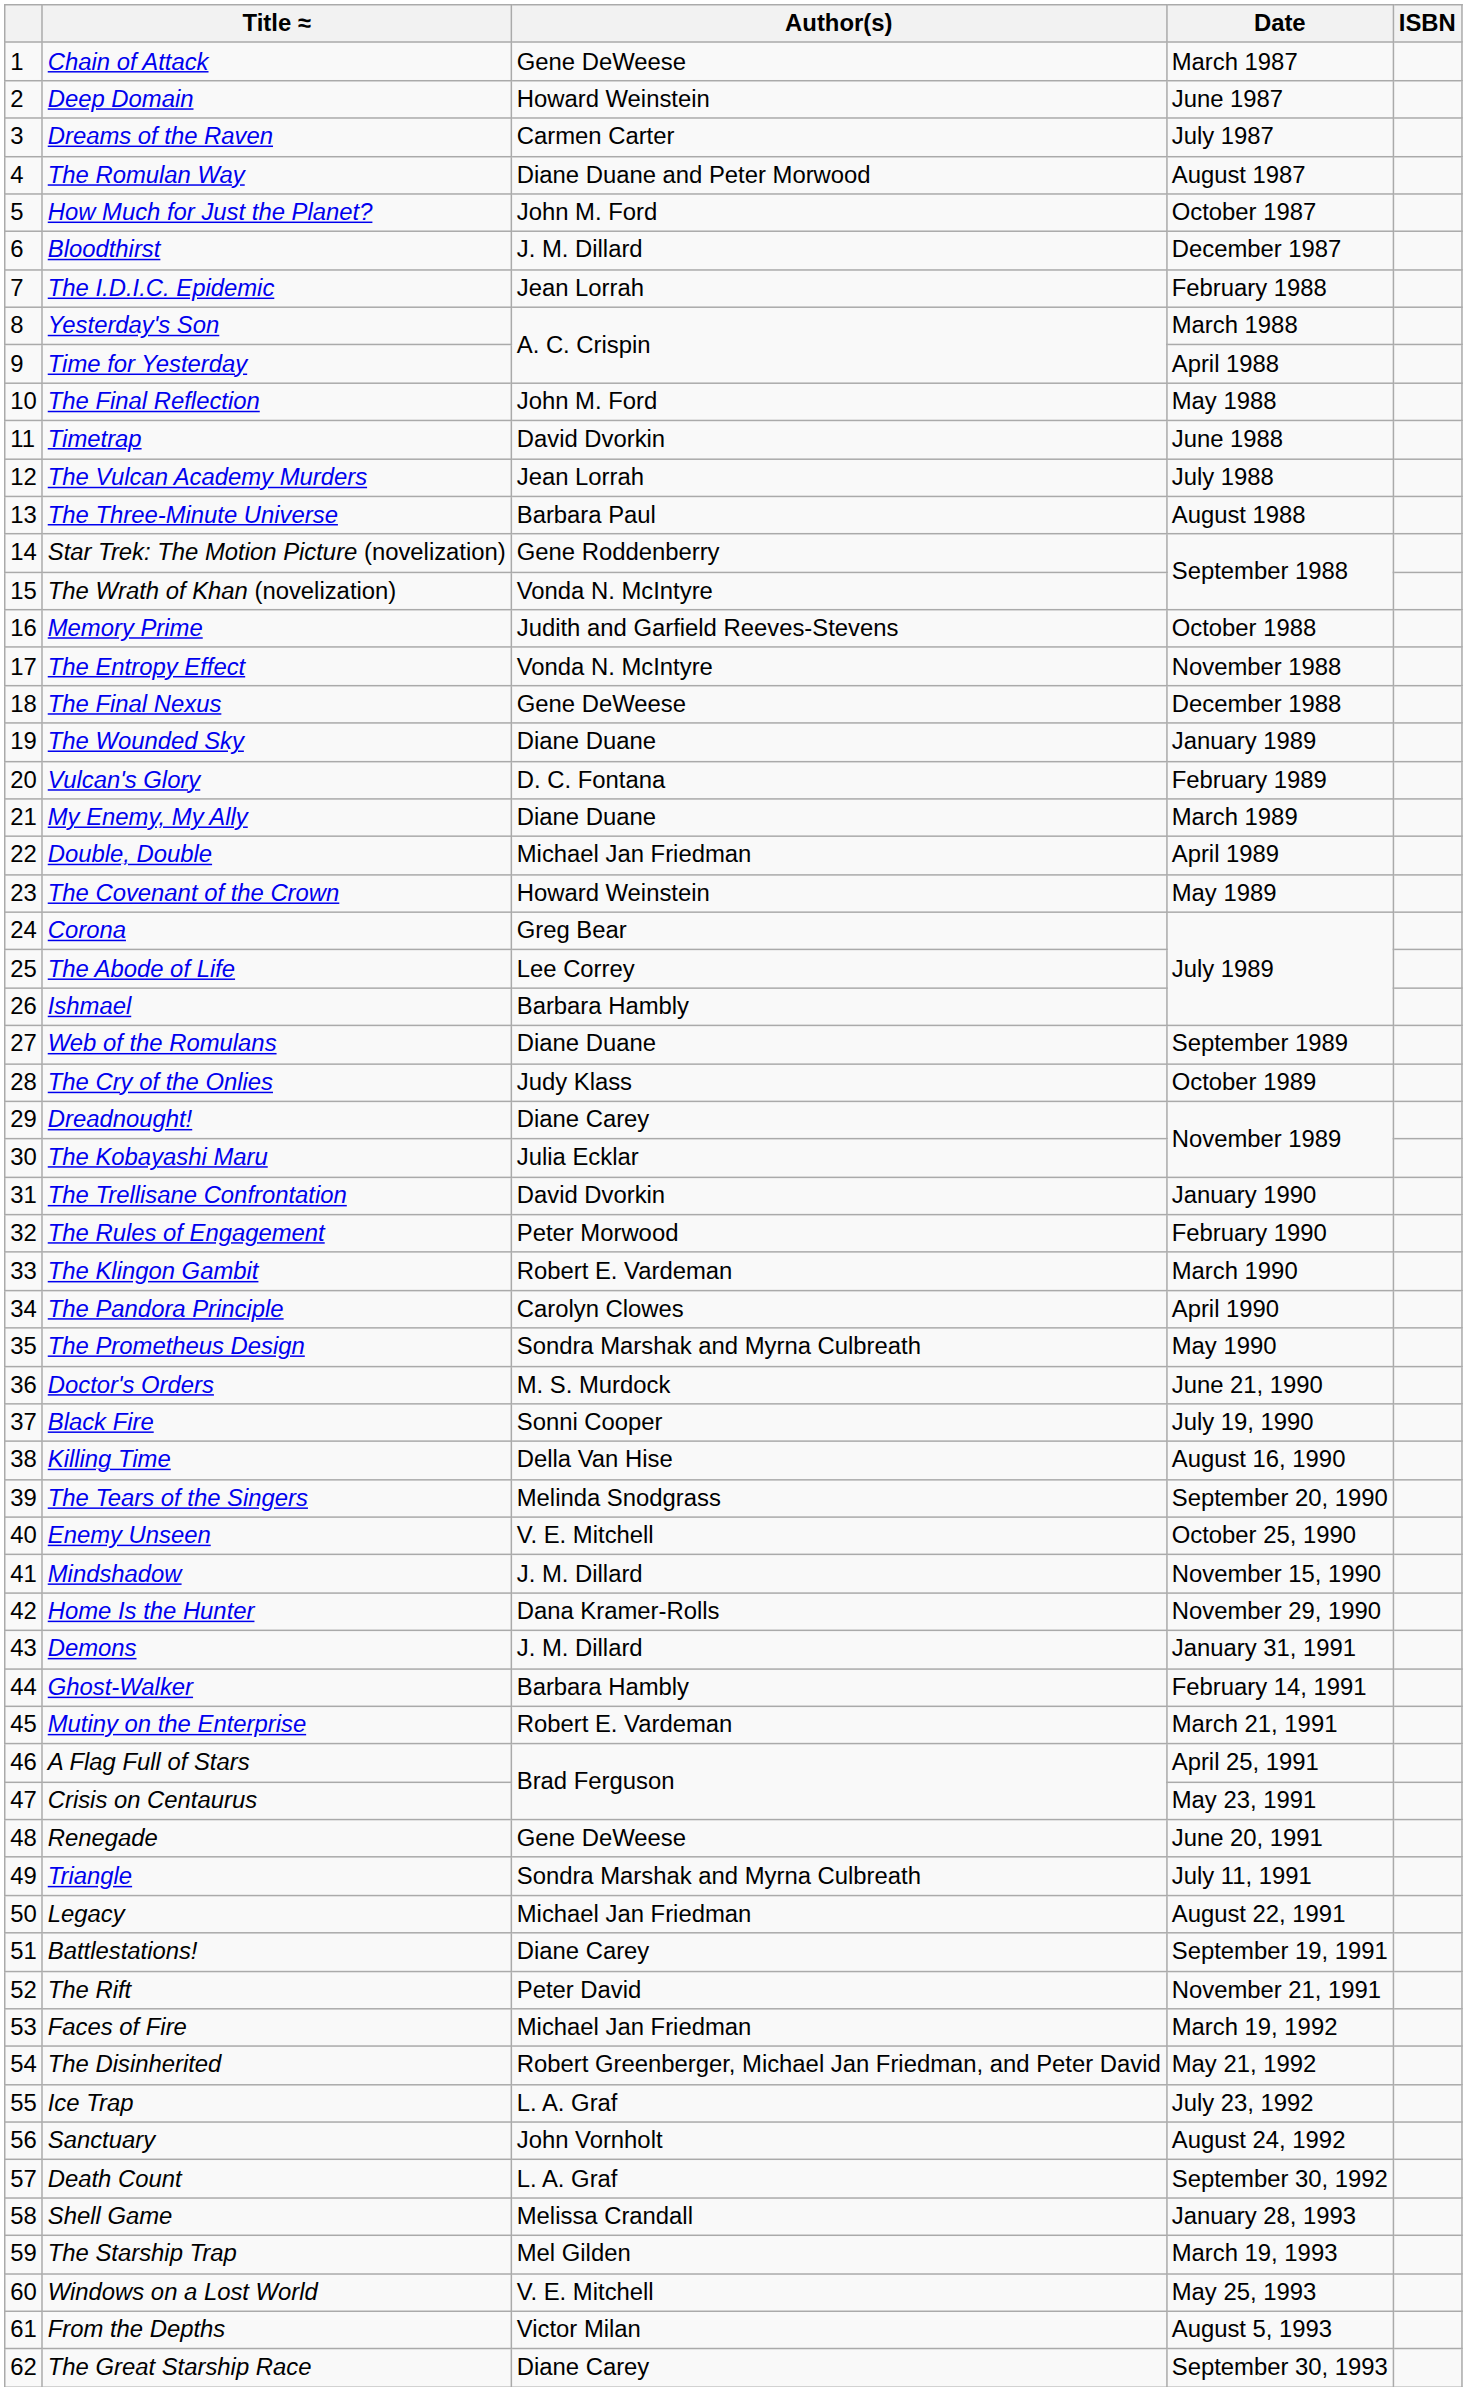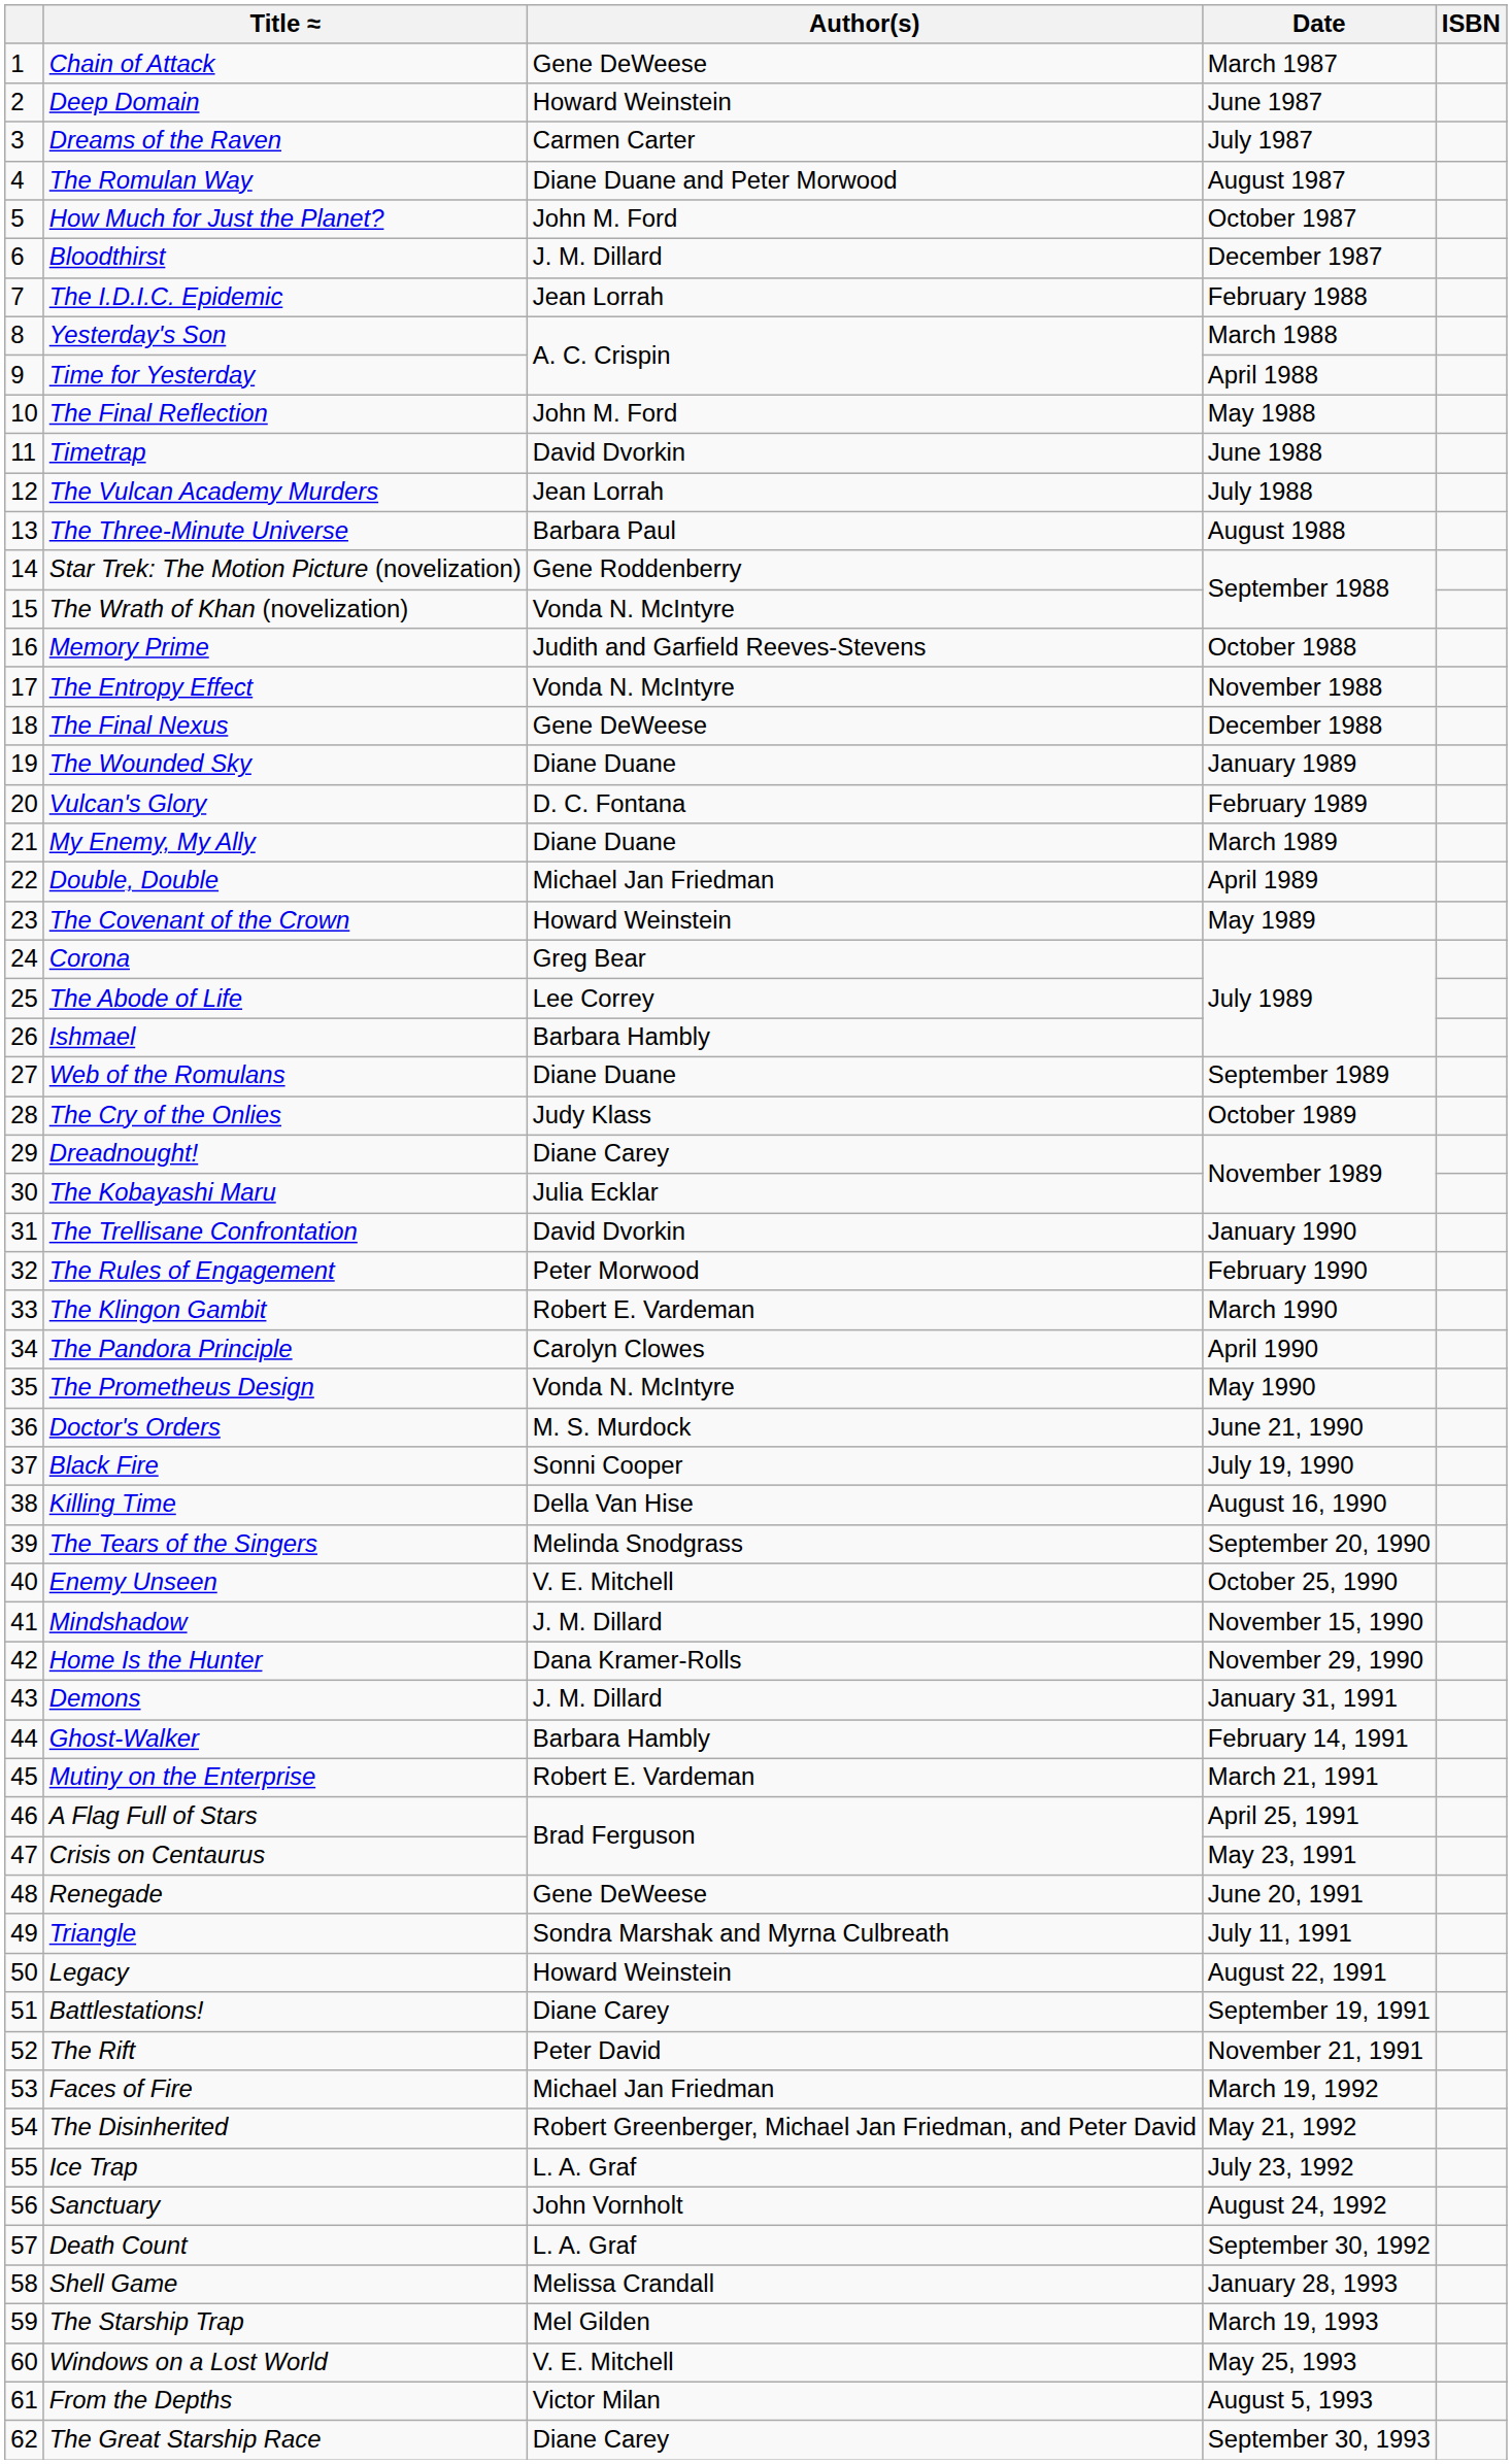 <table class="wikitable">
 <tr>
 <th></th>
 <th>Title ≈</th>
 <th>Author(s)</th>
 <th>Date</th>
 <th>ISBN</th>
 </tr>
 <tr>
 <td>1</td>
 <td><em><a href='#'>Chain of Attack</a></em></td>
 <td>Gene DeWeese</td>
 <td>March 1987</td>
 <td></td>
 </tr>
 <tr>
 <td>2</td>
 <td><em><a href='#'>Deep Domain</a></em></td>
 <td>Howard Weinstein</td>
 <td>June 1987</td>
 <td></td>
 </tr>
 <tr>
 <td>3</td>
 <td><em><a href='#'>Dreams of the Raven</a></em></td>
 <td>Carmen Carter</td>
 <td>July 1987</td>
 <td></td>
 </tr>
 <tr>
 <td>4</td>
 <td><em><a href='#'>The Romulan Way</a></em></td>
 <td>Diane Duane and Peter Morwood</td>
 <td>August 1987</td>
 <td></td>
 </tr>
 <tr>
 <td>5</td>
 <td><em><a href='#'>How Much for Just the Planet?</a></em></td>
 <td>John M. Ford</td>
 <td>October 1987</td>
 <td></td>
 </tr>
 <tr>
 <td>6</td>
 <td><em><a href='#'>Bloodthirst</a></em></td>
 <td>J. M. Dillard</td>
 <td>December 1987</td>
 <td></td>
 </tr>
 <tr>
 <td>7</td>
 <td><em><a href='#'>The I.D.I.C. Epidemic</a></em></td>
 <td>Jean Lorrah</td>
 <td>February 1988</td>
 <td></td>
 </tr>
 <tr>
 <td>8</td>
 <td><em><a href='#'>Yesterday's Son</a></em></td>
 <td rowspan="2">A. C. Crispin</td>
 <td>March 1988</td>
 <td></td>
 </tr>
 <tr>
 <td>9</td>
 <td><em><a href='#'>Time for Yesterday</a></em></td>
 <td>April 1988</td>
 <td></td>
 </tr>
 <tr>
 <td>10</td>
 <td><em><a href='#'>The Final Reflection</a></em></td>
 <td>John M. Ford</td>
 <td>May 1988</td>
 <td></td>
 </tr>
 <tr>
 <td>11</td>
 <td><em><a href='#'>Timetrap</a></em></td>
 <td>David Dvorkin</td>
 <td>June 1988</td>
 <td></td>
 </tr>
 <tr>
 <td>12</td>
 <td><em><a href='#'>The Vulcan Academy Murders</a></em></td>
 <td>Jean Lorrah</td>
 <td>July 1988</td>
 <td></td>
 </tr>
 <tr>
 <td>13</td>
 <td><em><a href='#'>The Three-Minute Universe</a></em></td>
 <td>Barbara Paul</td>
 <td>August 1988</td>
 <td></td>
 </tr>
 <tr>
 <td>14</td>
 <td><em>Star Trek: The Motion Picture</em> (novelization)</td>
 <td>Gene Roddenberry</td>
 <td rowspan="2">September 1988</td>
 <td></td>
 </tr>
 <tr>
 <td>15</td>
 <td><em>The Wrath of Khan</em> (novelization)</td>
 <td>Vonda N. McIntyre</td>
 <td></td>
 </tr>
 <tr>
 <td>16</td>
 <td><em><a href='#'>Memory Prime</a></em></td>
 <td>Judith and Garfield Reeves-Stevens</td>
 <td>October 1988</td>
 <td></td>
 </tr>
 <tr>
 <td>17</td>
 <td><em><a href='#'>The Entropy Effect</a></em></td>
 <td>Vonda N. McIntyre</td>
 <td>November 1988</td>
 <td></td>
 </tr>
 <tr>
 <td>18</td>
 <td><em><a href='#'>The Final Nexus</a></em></td>
 <td>Gene DeWeese</td>
 <td>December 1988</td>
 <td></td>
 </tr>
 <tr>
 <td>19</td>
 <td><em><a href='#'>The Wounded Sky</a></em></td>
 <td>Diane Duane</td>
 <td>January 1989</td>
 <td></td>
 </tr>
 <tr>
 <td>20</td>
 <td><em><a href='#'>Vulcan's Glory</a></em></td>
 <td>D. C. Fontana</td>
 <td>February 1989</td>
 <td></td>
 </tr>
 <tr>
 <td>21</td>
 <td><em><a href='#'>My Enemy, My Ally</a></em></td>
 <td>Diane Duane</td>
 <td>March 1989</td>
 <td></td>
 </tr>
 <tr>
 <td>22</td>
 <td><em><a href='#'>Double, Double</a></em></td>
 <td>Michael Jan Friedman</td>
 <td>April 1989</td>
 <td></td>
 </tr>
 <tr>
 <td>23</td>
 <td><em><a href='#'>The Covenant of the Crown</a></em></td>
 <td>Howard Weinstein</td>
 <td>May 1989</td>
 <td></td>
 </tr>
 <tr>
 <td>24</td>
 <td><em><a href='#'>Corona</a></em></td>
 <td>Greg Bear</td>
 <td rowspan="3">July 1989</td>
 <td></td>
 </tr>
 <tr>
 <td>25</td>
 <td><em><a href='#'>The Abode of Life</a></em></td>
 <td>Lee Correy</td>
 <td></td>
 </tr>
 <tr>
 <td>26</td>
 <td><em><a href='#'>Ishmael</a></em></td>
 <td>Barbara Hambly</td>
 <td></td>
 </tr>
 <tr>
 <td>27</td>
 <td><em><a href='#'>Web of the Romulans</a></em></td>
 <td>Diane Duane</td>
 <td>September 1989</td>
 <td></td>
 </tr>
 <tr>
 <td>28</td>
 <td><em><a href='#'>The Cry of the Onlies</a></em></td>
 <td>Judy Klass</td>
 <td>October 1989</td>
 <td></td>
 </tr>
 <tr>
 <td>29</td>
 <td><em><a href='#'>Dreadnought!</a></em></td>
 <td>Diane Carey</td>
 <td rowspan="2">November 1989</td>
 <td></td>
 </tr>
 <tr>
 <td>30</td>
 <td><em><a href='#'>The Kobayashi Maru</a></em></td>
 <td>Julia Ecklar</td>
 <td></td>
 </tr>
 <tr>
 <td>31</td>
 <td><em><a href='#'>The Trellisane Confrontation</a></em></td>
 <td>David Dvorkin</td>
 <td>January 1990</td>
 <td></td>
 </tr>
 <tr>
 <td>32</td>
 <td><em><a href='#'>The Rules of Engagement</a></em></td>
 <td>Peter Morwood</td>
 <td>February 1990</td>
 <td></td>
 </tr>
 <tr>
 <td>33</td>
 <td><em><a href='#'>The Klingon Gambit</a></em></td>
 <td>Robert E. Vardeman</td>
 <td>March 1990</td>
 <td></td>
 </tr>
 <tr>
 <td>34</td>
 <td><em><a href='#'>The Pandora Principle</a></em></td>
 <td>Carolyn Clowes</td>
 <td>April 1990</td>
 <td></td>
 </tr>
 <tr>
 <td>35</td>
 <td><em><a href='#'>The Prometheus Design</a></em></td>
-<td>Sondra Marshak and Myrna Culbreath</td>
+<td>Vonda N. McIntyre</td>
 <td>May 1990</td>
 <td></td>
 </tr>
 <tr>
 <td>36</td>
 <td><em><a href='#'>Doctor's Orders</a></em></td>
 <td>M. S. Murdock</td>
 <td>June 21, 1990</td>
 <td></td>
 </tr>
 <tr>
 <td>37</td>
 <td><em><a href='#'>Black Fire</a></em></td>
 <td>Sonni Cooper</td>
 <td>July 19, 1990</td>
 <td></td>
 </tr>
 <tr>
 <td>38</td>
 <td><em><a href='#'>Killing Time</a></em></td>
 <td>Della Van Hise</td>
 <td>August 16, 1990</td>
 <td></td>
 </tr>
 <tr>
 <td>39</td>
 <td><em><a href='#'>The Tears of the Singers</a></em></td>
 <td>Melinda Snodgrass</td>
 <td>September 20, 1990</td>
 <td></td>
 </tr>
 <tr>
 <td>40</td>
 <td><em><a href='#'>Enemy Unseen</a></em></td>
 <td>V. E. Mitchell</td>
 <td>October 25, 1990</td>
 <td></td>
 </tr>
 <tr>
 <td>41</td>
 <td><em><a href='#'>Mindshadow</a></em></td>
 <td>J. M. Dillard</td>
 <td>November 15, 1990</td>
 <td></td>
 </tr>
 <tr>
 <td>42</td>
 <td><em><a href='#'>Home Is the Hunter</a></em></td>
 <td>Dana Kramer-Rolls</td>
 <td>November 29, 1990</td>
 <td></td>
 </tr>
 <tr>
 <td>43</td>
 <td><em><a href='#'>Demons</a></em></td>
 <td>J. M. Dillard</td>
 <td>January 31, 1991</td>
 <td></td>
 </tr>
 <tr>
 <td>44</td>
 <td><em><a href='#'>Ghost-Walker</a></em></td>
 <td>Barbara Hambly</td>
 <td>February 14, 1991</td>
 <td></td>
 </tr>
 <tr>
 <td>45</td>
 <td><em><a href='#'>Mutiny on the Enterprise</a></em></td>
 <td>Robert E. Vardeman</td>
 <td>March 21, 1991</td>
 <td></td>
 </tr>
 <tr>
 <td>46</td>
 <td><em>A Flag Full of Stars</em></td>
 <td rowspan="2">Brad Ferguson</td>
 <td>April 25, 1991</td>
 <td></td>
 </tr>
 <tr>
 <td>47</td>
 <td><em>Crisis on Centaurus</em></td>
 <td>May 23, 1991</td>
 <td></td>
 </tr>
 <tr>
 <td>48</td>
 <td><em>Renegade</em></td>
 <td>Gene DeWeese</td>
 <td>June 20, 1991</td>
 <td></td>
 </tr>
 <tr>
 <td>49</td>
 <td><em><a href='#'>Triangle</a></em></td>
 <td>Sondra Marshak and Myrna Culbreath</td>
 <td>July 11, 1991</td>
 <td></td>
 </tr>
 <tr>
 <td>50</td>
 <td><em>Legacy</em></td>
-<td>Michael Jan Friedman</td>
+<td>Howard Weinstein</td>
 <td>August 22, 1991</td>
 <td></td>
 </tr>
 <tr>
 <td>51</td>
 <td><em>Battlestations!</em></td>
 <td>Diane Carey</td>
 <td>September 19, 1991</td>
 <td></td>
 </tr>
 <tr>
 <td>52</td>
 <td><em>The Rift</em></td>
 <td>Peter David</td>
 <td>November 21, 1991</td>
 <td></td>
 </tr>
 <tr>
 <td>53</td>
 <td><em>Faces of Fire</em></td>
 <td>Michael Jan Friedman</td>
 <td>March 19, 1992</td>
 <td></td>
 </tr>
 <tr>
 <td>54</td>
 <td><em>The Disinherited</em></td>
 <td>Robert Greenberger, Michael Jan Friedman, and Peter David</td>
 <td>May 21, 1992</td>
 <td></td>
 </tr>
 <tr>
 <td>55</td>
 <td><em>Ice Trap</em></td>
 <td>L. A. Graf</td>
 <td>July 23, 1992</td>
 <td></td>
 </tr>
 <tr>
 <td>56</td>
 <td><em>Sanctuary</em></td>
 <td>John Vornholt</td>
 <td>August 24, 1992</td>
 <td></td>
 </tr>
 <tr>
 <td>57</td>
 <td><em>Death Count</em></td>
 <td>L. A. Graf</td>
 <td>September 30, 1992</td>
 <td></td>
 </tr>
 <tr>
 <td>58</td>
 <td><em>Shell Game</em></td>
 <td>Melissa Crandall</td>
 <td>January 28, 1993</td>
 <td></td>
 </tr>
 <tr>
 <td>59</td>
 <td><em>The Starship Trap</em></td>
 <td>Mel Gilden</td>
 <td>March 19, 1993</td>
 <td></td>
 </tr>
 <tr>
 <td>60</td>
 <td><em>Windows on a Lost World</em></td>
 <td>V. E. Mitchell</td>
 <td>May 25, 1993</td>
 <td></td>
 </tr>
 <tr>
 <td>61</td>
 <td><em>From the Depths</em></td>
 <td>Victor Milan</td>
 <td>August 5, 1993</td>
 <td></td>
 </tr>
 <tr>
 <td>62</td>
 <td><em>The Great Starship Race</em></td>
 <td>Diane Carey</td>
 <td>September 30, 1993</td>
 <td></td>
 </tr>
 </table>
